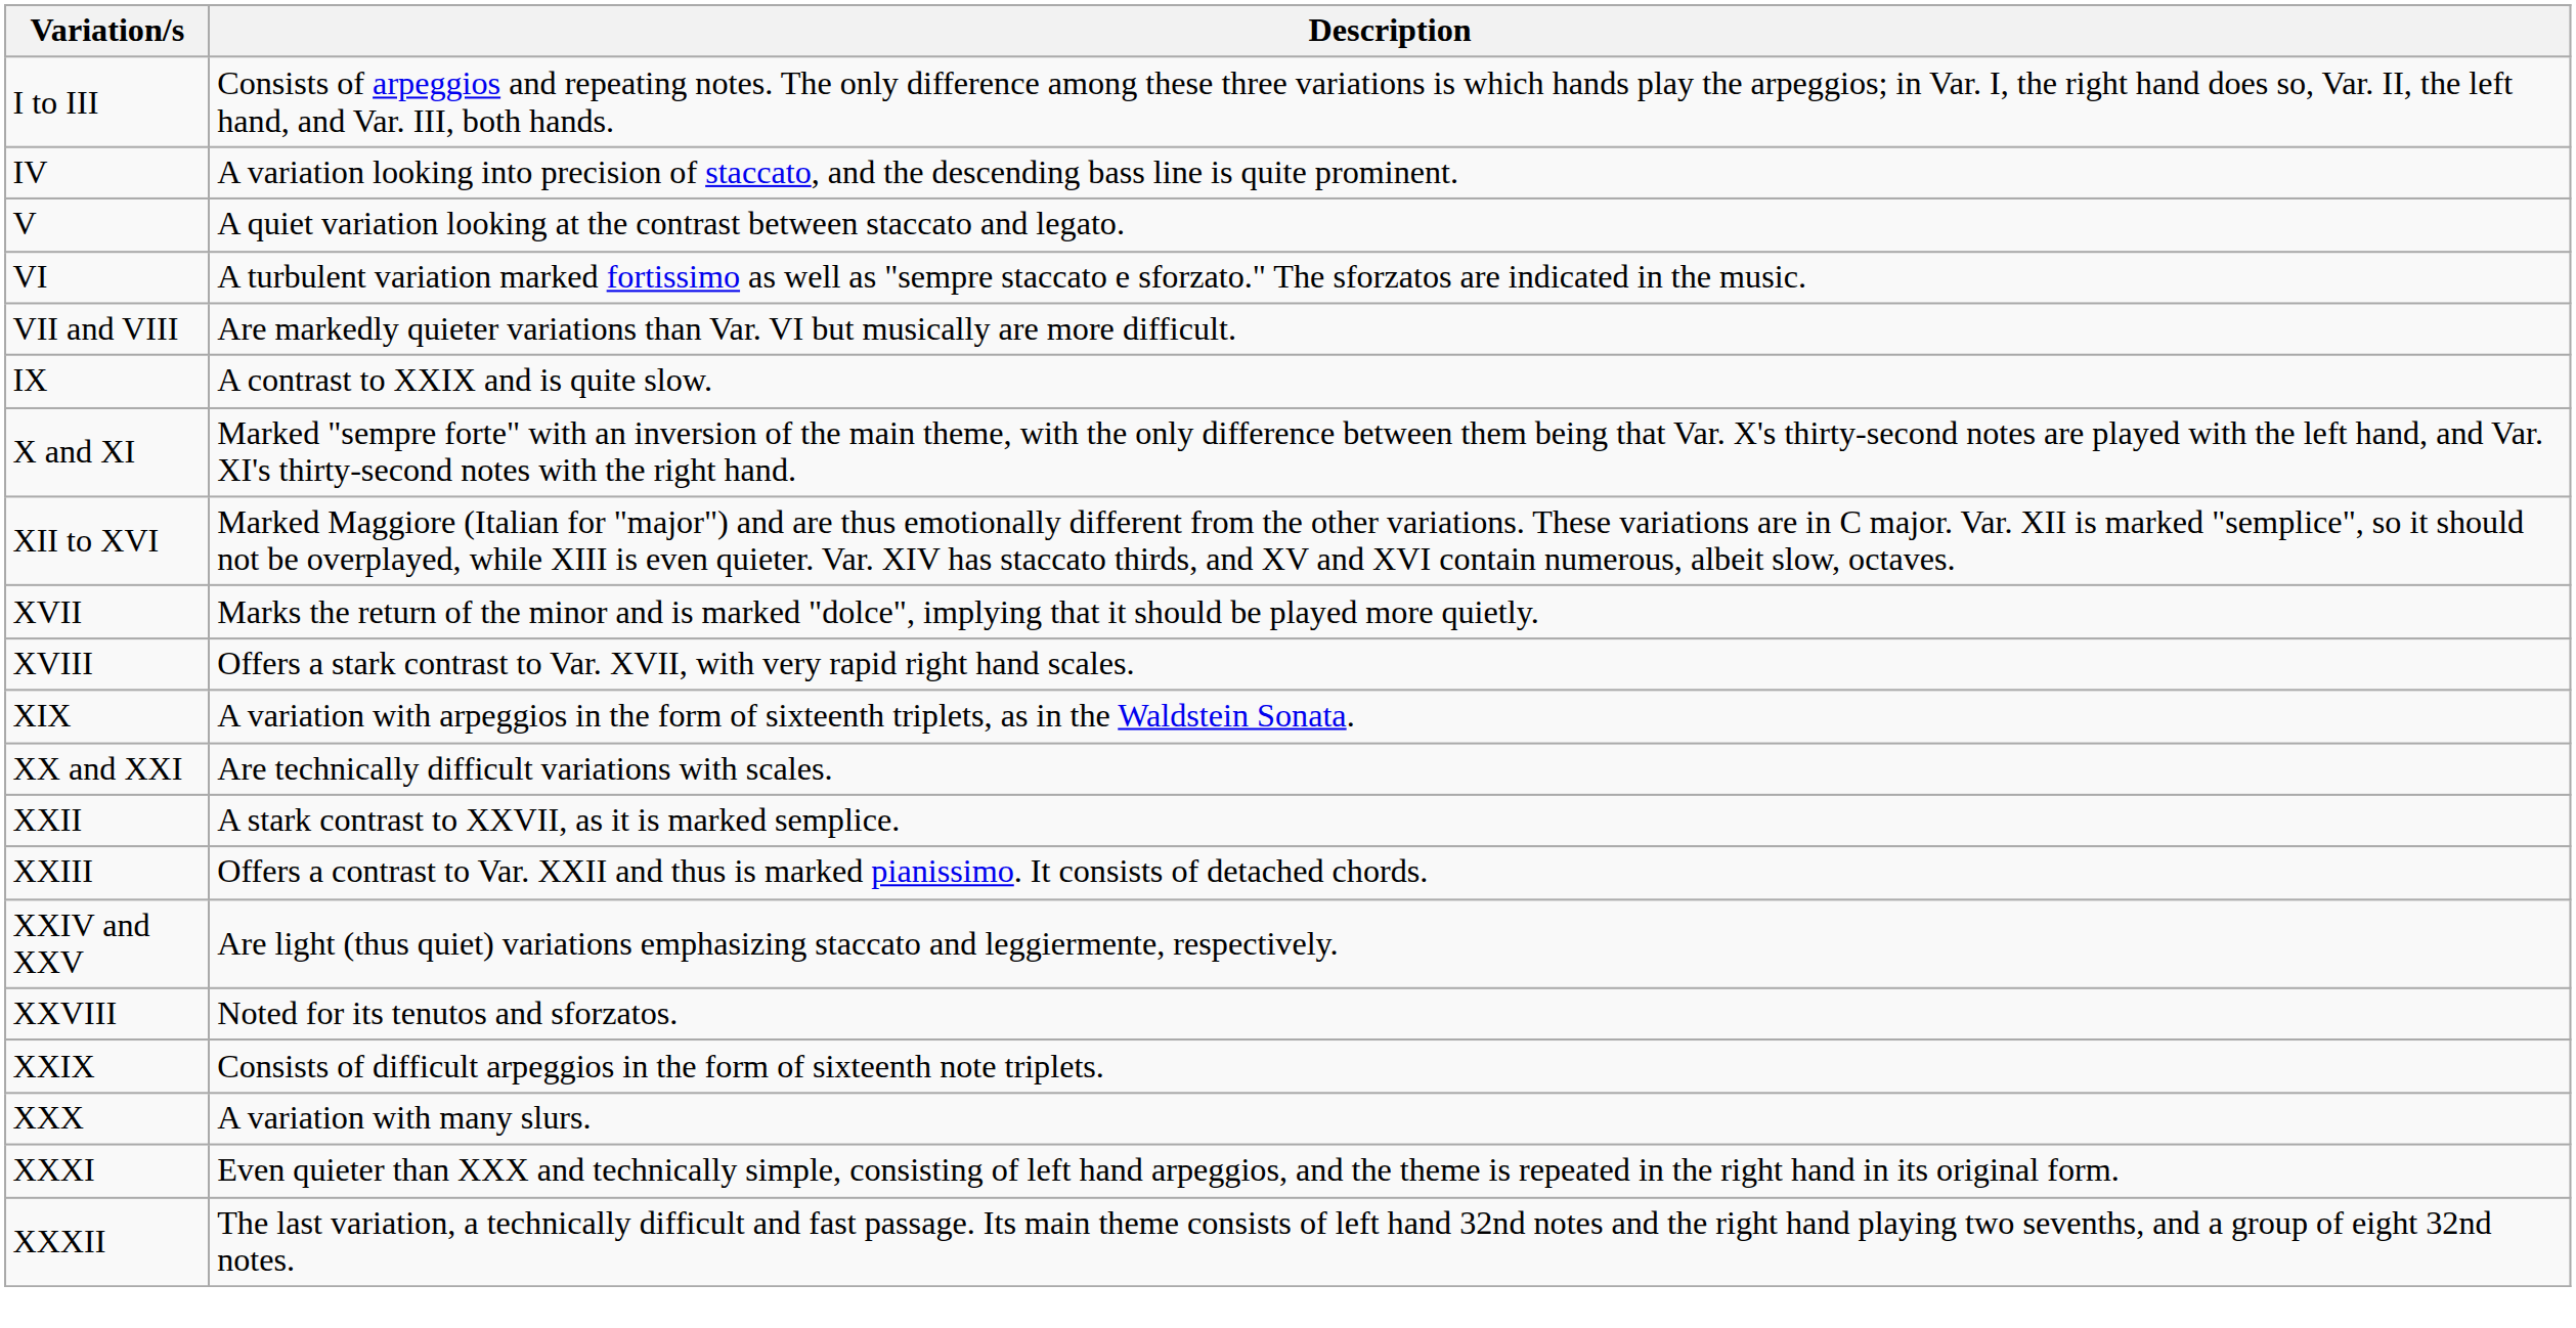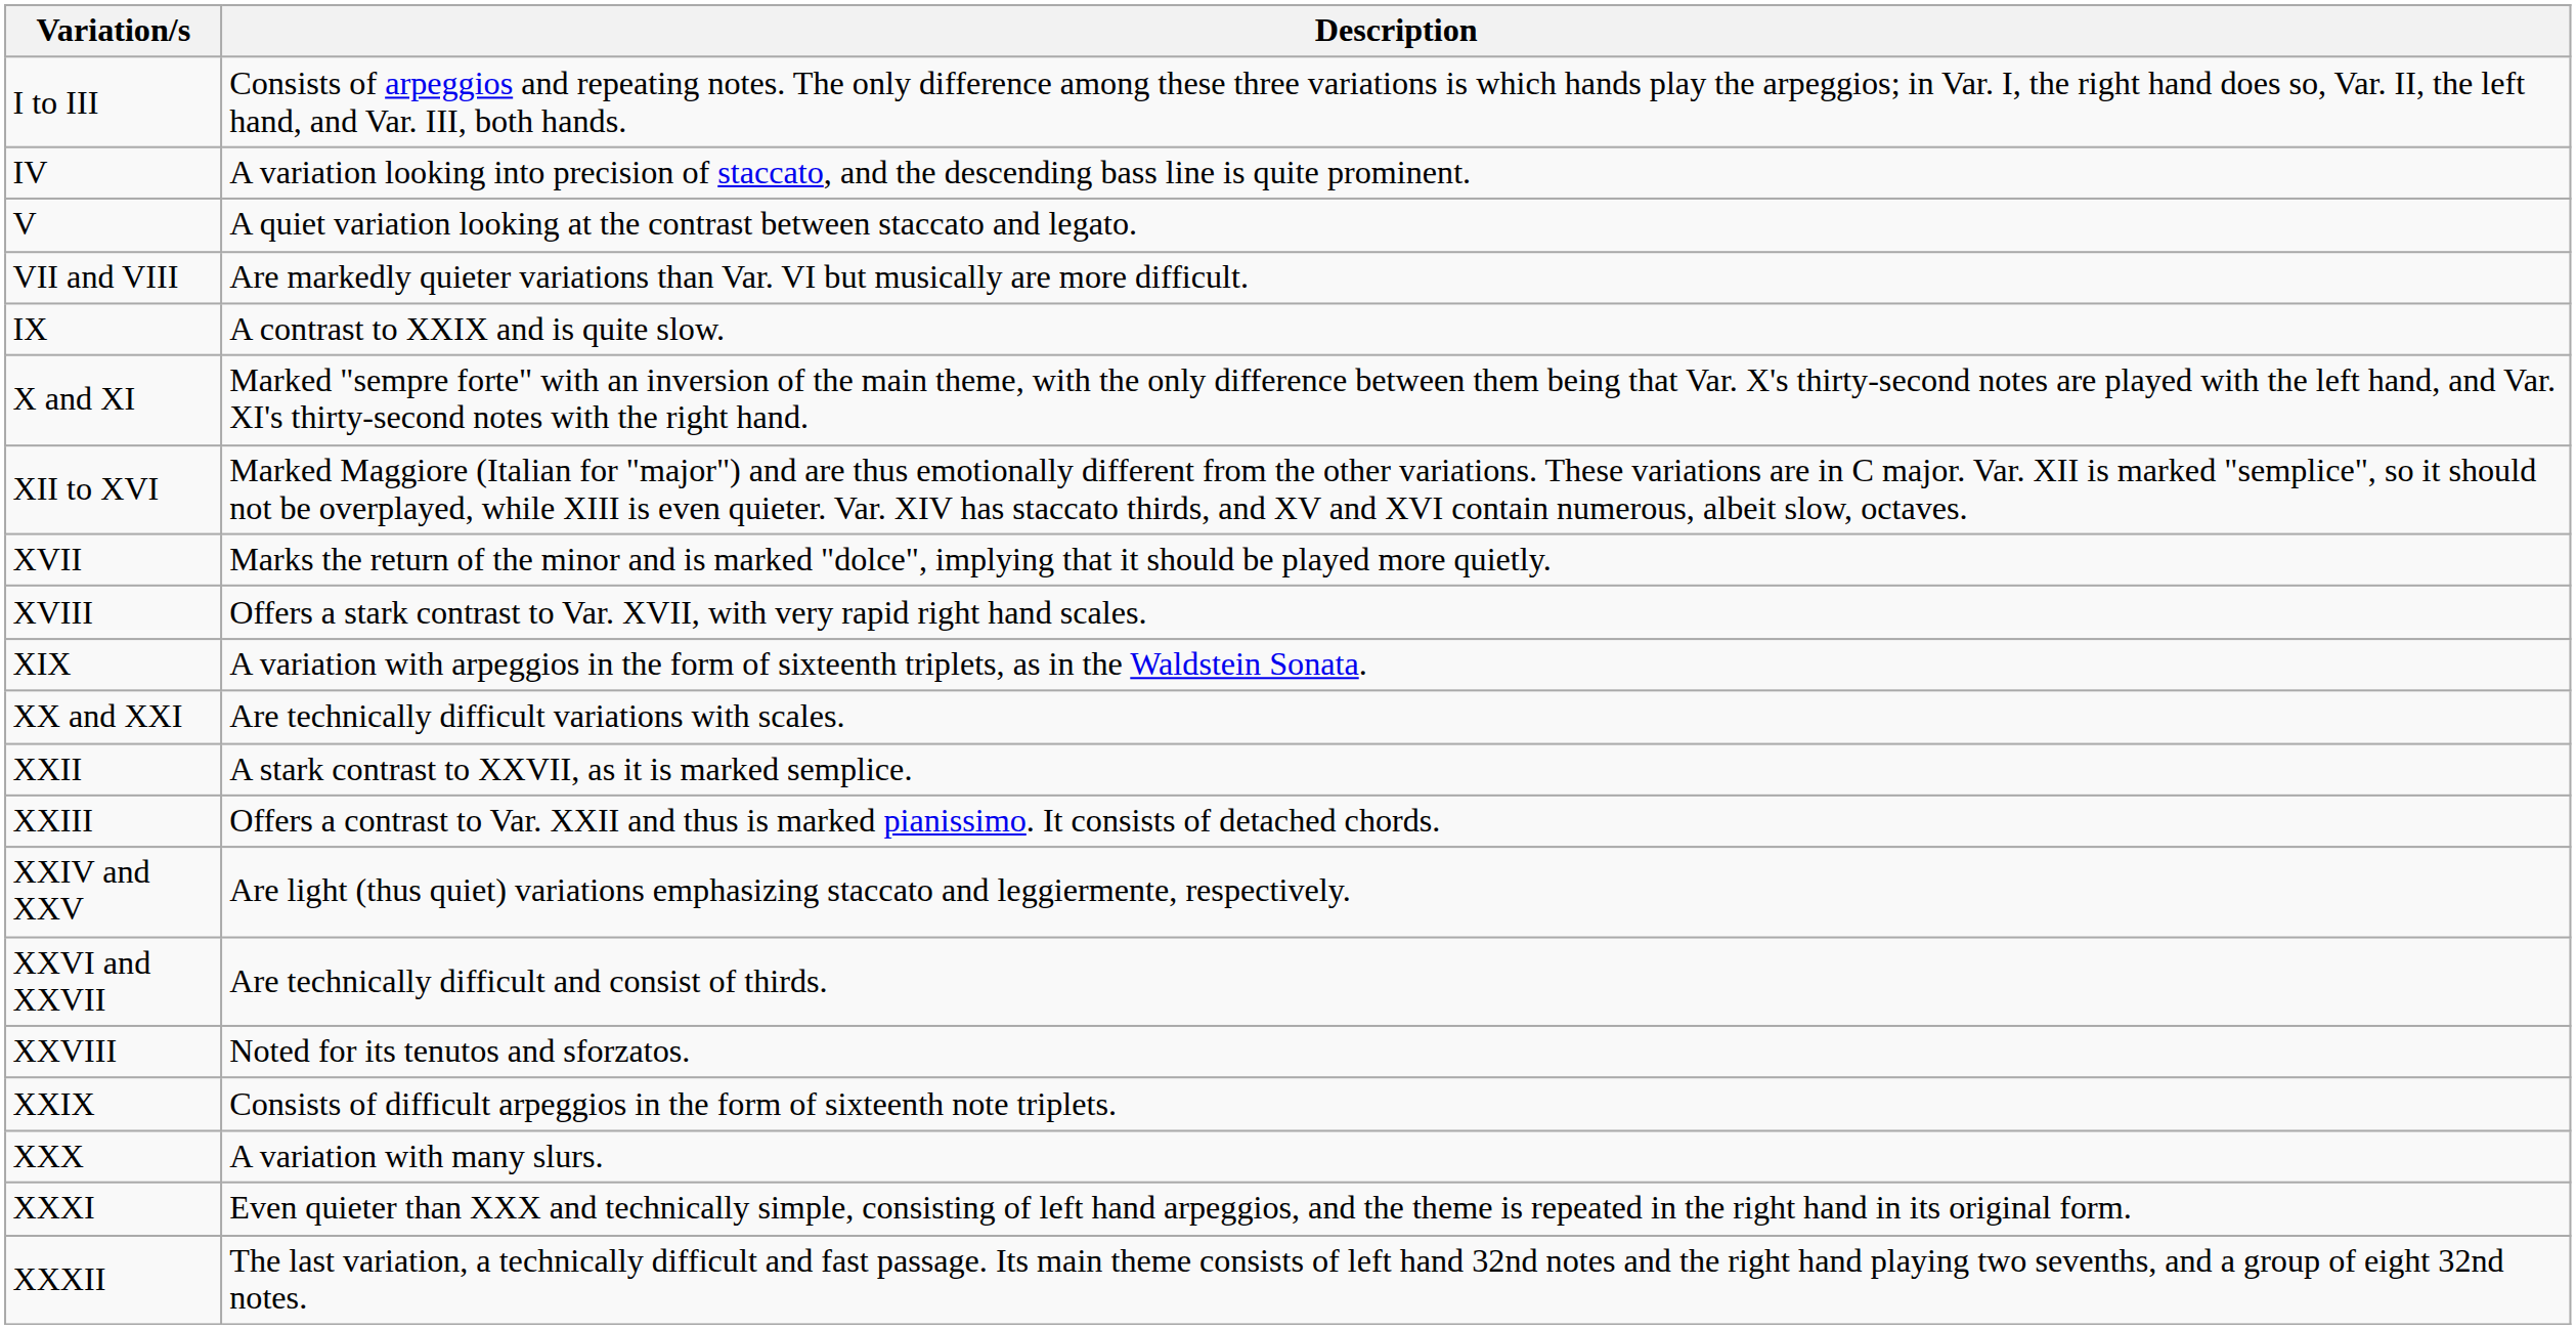 <table class="wikitable">
 <tr>
 <th>Variation/s</th>
 <th>Description</th>
 </tr>
 <tr>
 <td>I to III</td>
 <td>Consists of <a href='#'>arpeggios</a> and repeating notes. The only difference among these three variations is which hands play the arpeggios; in Var. I, the right hand does so, Var. II, the left hand, and Var. III, both hands.</td>
 </tr>
 <tr>
 <td>IV</td>
 <td>A variation looking into precision of <a href='#'>staccato</a>, and the descending bass line is quite prominent.</td>
 </tr>
 <tr>
 <td>V</td>
 <td>A quiet variation looking at the contrast between staccato and legato.</td>
-</tr>
-<tr>
-<td>VI</td>
-<td>A turbulent variation marked <a href='#'>fortissimo</a> as well as "sempre staccato e sforzato." The sforzatos are indicated in the music.</td>
 </tr>
 <tr>
 <td>VII and VIII</td>
 <td>Are markedly quieter variations than Var. VI but musically are more difficult.</td>
 </tr>
 <tr>
 <td>IX</td>
 <td>A contrast to XXIX and is quite slow.</td>
 </tr>
 <tr>
 <td>X and XI</td>
 <td>Marked "sempre forte" with an inversion of the main theme, with the only difference between them being that Var. X's thirty-second notes are played with the left hand, and Var. XI's thirty-second notes with the right hand.</td>
 </tr>
 <tr>
 <td>XII to XVI</td>
 <td>Marked Maggiore (Italian for "major") and are thus emotionally different from the other variations. These variations are in C major. Var. XII is marked "semplice", so it should not be overplayed, while XIII is even quieter. Var. XIV has staccato thirds, and XV and XVI contain numerous, albeit slow, octaves.</td>
 </tr>
 <tr>
 <td>XVII</td>
 <td>Marks the return of the minor and is marked "dolce", implying that it should be played more quietly.</td>
 </tr>
 <tr>
 <td>XVIII</td>
 <td>Offers a stark contrast to Var. XVII, with very rapid right hand scales.</td>
 </tr>
 <tr>
 <td>XIX</td>
 <td>A variation with arpeggios in the form of sixteenth triplets, as in the <a href='#'>Waldstein Sonata</a>.</td>
 </tr>
 <tr>
 <td>XX and XXI</td>
 <td>Are technically difficult variations with scales.</td>
 </tr>
 <tr>
 <td>XXII</td>
 <td>A stark contrast to XXVII, as it is marked semplice.</td>
 </tr>
 <tr>
 <td>XXIII</td>
 <td>Offers a contrast to Var. XXII and thus is marked <a href='#'>pianissimo</a>. It consists of detached chords.</td>
 </tr>
 <tr>
 <td>XXIV and XXV</td>
 <td>Are light (thus quiet) variations emphasizing staccato and leggiermente, respectively.</td>
 </tr>
 <tr>
+<td>XXVI and XXVII</td>
+<td>Are technically difficult and consist of thirds.</td>
+</tr>
+<tr>
 <td>XXVIII</td>
 <td>Noted for its tenutos and sforzatos.</td>
 </tr>
 <tr>
 <td>XXIX</td>
 <td>Consists of difficult arpeggios in the form of sixteenth note triplets.</td>
 </tr>
 <tr>
 <td>XXX</td>
 <td>A variation with many slurs.</td>
 </tr>
 <tr>
 <td>XXXI</td>
 <td>Even quieter than XXX and technically simple, consisting of left hand arpeggios, and the theme is repeated in the right hand in its original form.</td>
 </tr>
 <tr>
 <td>XXXII</td>
 <td>The last variation, a technically difficult and fast passage. Its main theme consists of left hand 32nd notes and the right hand playing two sevenths, and a group of eight 32nd notes.</td>
 </tr>
 </table>
